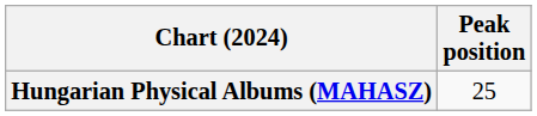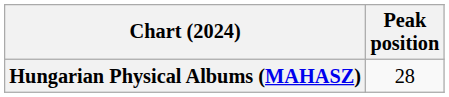 <table class="wikitable sortable plainrowheaders" style="text-align:center;">
 <tr>
 <th scope="col">Chart (2024)</th>
 <th scope="col">Peak<br>position</th>
 </tr>
 <tr>
 <th scope="row">Hungarian Physical Albums (<a href='#'>MAHASZ</a>)</th>
-<td>25</td>
+<td>28</td>
 </tr>
 </table>
